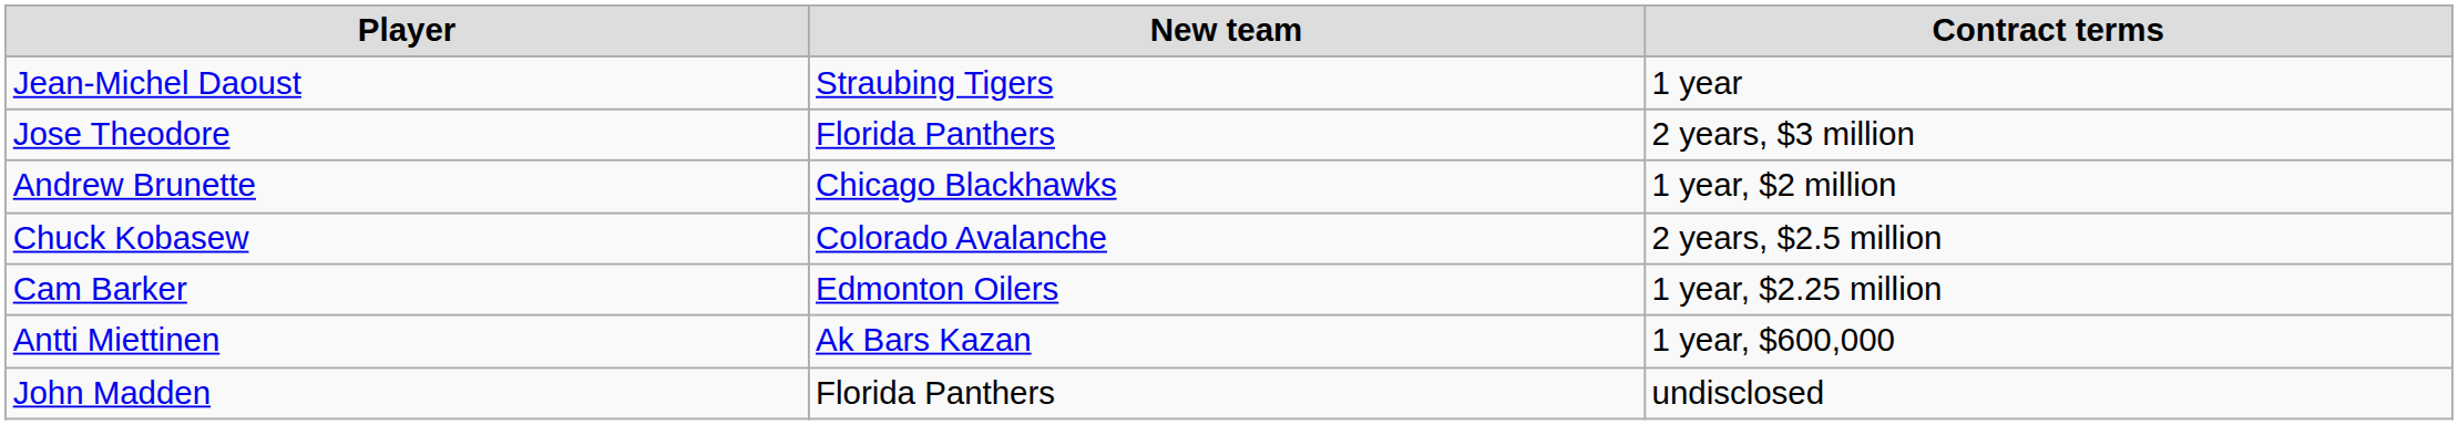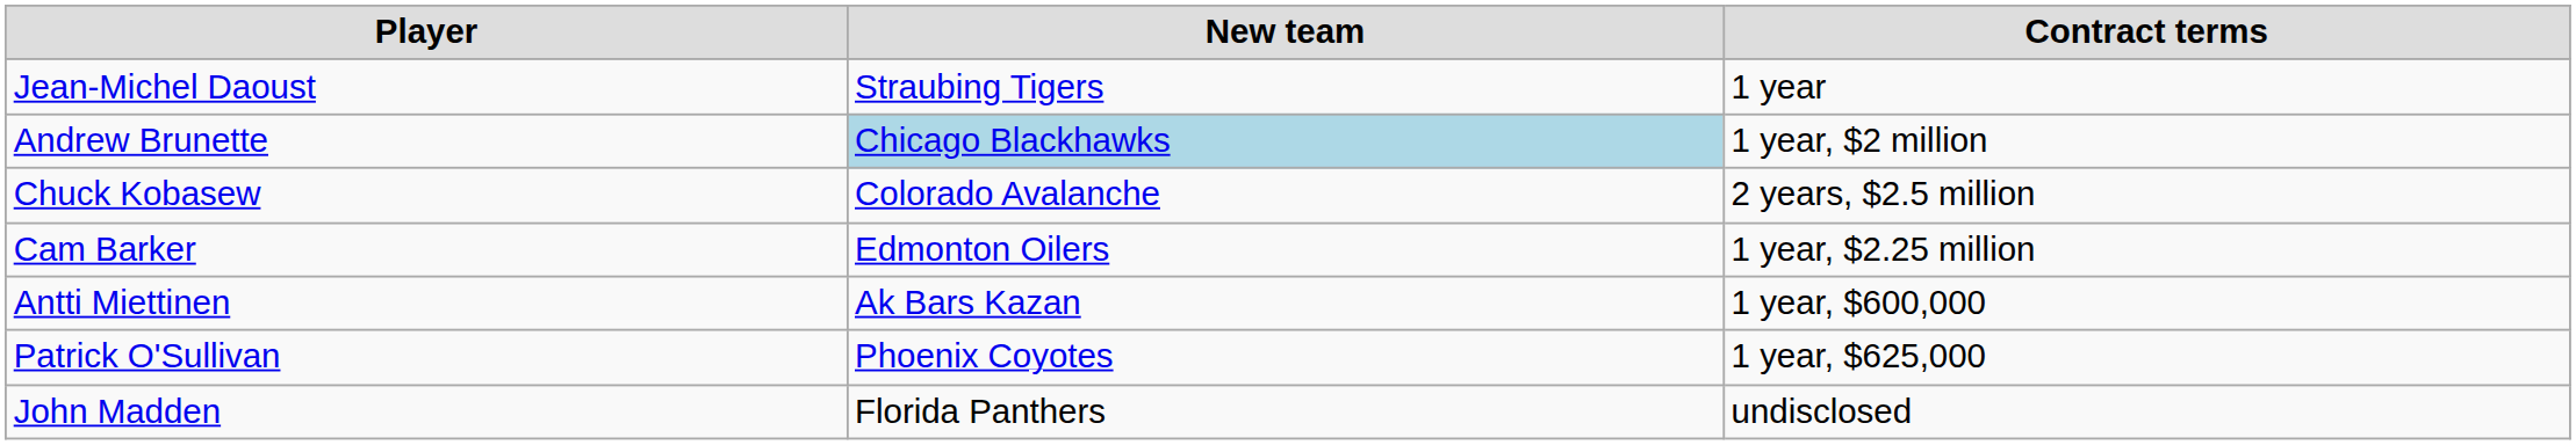 <table class="wikitable" width=95%>
 <tr align="center" bgcolor="#dddddd">
 <td><strong>Player</strong></td>
 <td><strong>New team</strong></td>
 <td><strong>Contract terms</strong></td>
 </tr>
 <tr>
 <td><a href='#'>Jean-Michel Daoust</a></td>
 <td><a href='#'>Straubing Tigers</a></td>
 <td>1 year</td>
 </tr>
 <tr>
-<td><a href='#'>Jose Theodore</a></td>
-<td><a href='#'>Florida Panthers</a></td>
-<td>2 years, $3 million</td>
-</tr>
-<tr>
 <td><a href='#'>Andrew Brunette</a></td>
-<td><a href='#'>Chicago Blackhawks</a></td>
+<td style="background: lightblue;"><a href='#'>Chicago Blackhawks</a></td>
 <td>1 year, $2 million</td>
 </tr>
 <tr>
 <td><a href='#'>Chuck Kobasew</a></td>
 <td><a href='#'>Colorado Avalanche</a></td>
 <td>2 years, $2.5 million</td>
 </tr>
 <tr>
 <td><a href='#'>Cam Barker</a></td>
 <td><a href='#'>Edmonton Oilers</a></td>
 <td>1 year, $2.25 million</td>
 </tr>
 <tr>
 <td><a href='#'>Antti Miettinen</a></td>
 <td><a href='#'>Ak Bars Kazan</a></td>
 <td>1 year, $600,000</td>
 </tr>
 <tr>
+<td><a href='#'>Patrick O'Sullivan</a></td>
+<td><a href='#'>Phoenix Coyotes</a></td>
+<td>1 year, $625,000</td>
+</tr>
+<tr>
 <td><a href='#'>John Madden</a></td>
 <td>Florida Panthers</td>
 <td>undisclosed</td>
 </tr>
 </table>
